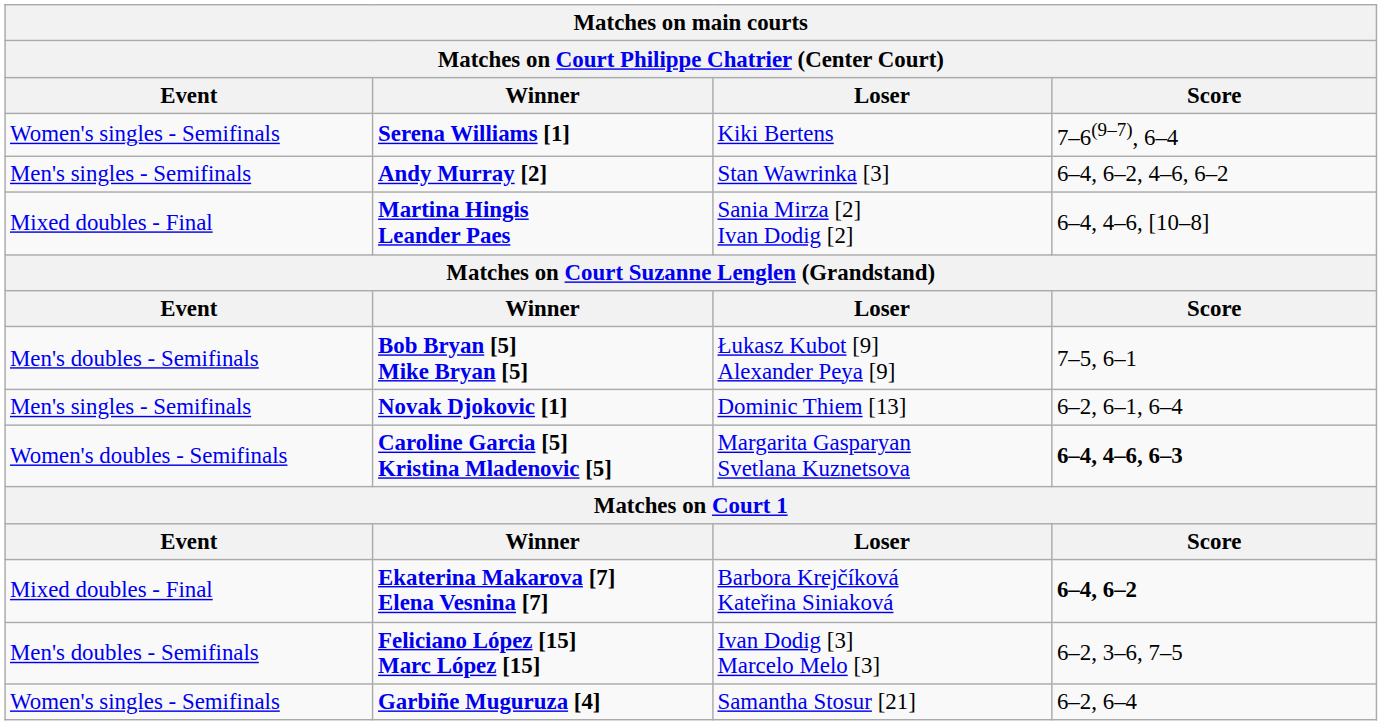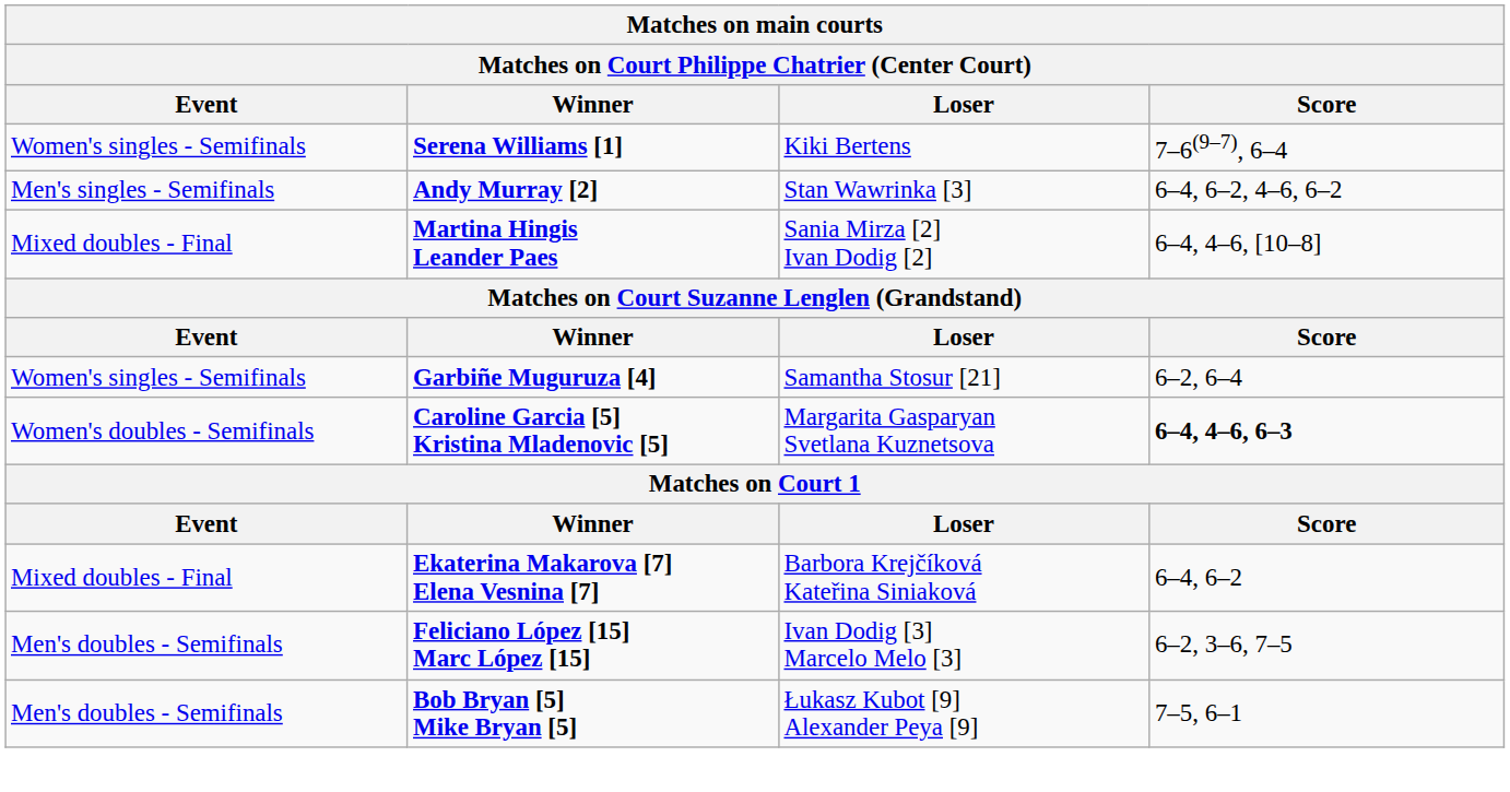 <table class="wikitable collapsible uncollapsed" style=margin:auto>
 <tr>
 <th colspan=4 style=white-space:nowrap>Matches on main courts</th>
 </tr>
 <tr>
 <th colspan=4><strong>Matches on <a href='#'>Court Philippe Chatrier</a> (Center Court)</strong></th>
 </tr>
 <tr>
 <th width=240>Event</th>
 <th width=230>Winner</th>
 <th width=230>Loser</th>
 <th width=220>Score</th>
 </tr>
 <tr>
 <td><a href='#'>Women's singles - Semifinals</a></td>
 <td><strong> <a href='#'>Serena Williams</a> [1]</strong></td>
 <td> <a href='#'>Kiki Bertens</a></td>
 <td>7–6<sup>(9–7)</sup>, 6–4</td>
 </tr>
 <tr>
 <td><a href='#'>Men's singles - Semifinals</a></td>
 <td><strong> <a href='#'>Andy Murray</a> [2]</strong></td>
 <td> <a href='#'>Stan Wawrinka</a> [3]</td>
 <td>6–4, 6–2, 4–6, 6–2</td>
 </tr>
 <tr>
 <td><a href='#'>Mixed doubles - Final</a></td>
 <td><strong> <a href='#'>Martina Hingis</a><br> <a href='#'>Leander Paes</a></strong></td>
 <td> <a href='#'>Sania Mirza</a> [2]<br> <a href='#'>Ivan Dodig</a> [2]</td>
 <td>6–4, 4–6, [10–8]</td>
 </tr>
 <tr>
 <th colspan=4><strong>Matches on <a href='#'>Court Suzanne Lenglen</a> (Grandstand)</strong></th>
 </tr>
 <tr>
 <th width=250>Event</th>
 <th width=220>Winner</th>
 <th width=220>Loser</th>
 <th width=220>Score</th>
 </tr>
 <tr>
-<td><a href='#'>Men's doubles - Semifinals</a></td>
-<td><strong> <a href='#'>Bob Bryan</a> [5] <br>  <a href='#'>Mike Bryan</a> [5]</strong></td>
-<td> <a href='#'>Łukasz Kubot</a> [9] <br>  <a href='#'>Alexander Peya</a> [9]</td>
-<td>7–5, 6–1</td>
-</tr>
-<tr>
-<td><a href='#'>Men's singles - Semifinals</a></td>
-<td><strong> <a href='#'>Novak Djokovic</a> [1]</strong></td>
-<td> <a href='#'>Dominic Thiem</a> [13]</td>
-<td>6–2, 6–1, 6–4</td>
+<td><a href='#'>Women's singles - Semifinals</a></td>
+<td><strong> <a href='#'>Garbiñe Muguruza</a> [4]</strong></td>
+<td> <a href='#'>Samantha Stosur</a> [21]</td>
+<td>6–2, 6–4</td>
 </tr>
 <tr>
 <td><a href='#'>Women's doubles - Semifinals</a></td>
 <td><strong> <a href='#'>Caroline Garcia</a> [5]<br> <a href='#'>Kristina Mladenovic</a> [5]</strong></td>
 <td> <a href='#'>Margarita Gasparyan</a><br> <a href='#'>Svetlana Kuznetsova</a></td>
 <td><strong>6–4, 4–6, 6–3</strong></td>
 </tr>
 <tr>
 <th colspan=4><strong>Matches on <a href='#'>Court 1</a></strong></th>
 </tr>
 <tr>
 <th width=250>Event</th>
 <th width=220>Winner</th>
 <th width=220>Loser</th>
 <th width=220>Score</th>
 </tr>
 <tr>
 <td><a href='#'>Mixed doubles - Final</a></td>
 <td><strong> <a href='#'>Ekaterina Makarova</a> [7]<br> <a href='#'>Elena Vesnina</a> [7]</strong></td>
 <td> <a href='#'>Barbora Krejčíková</a><br> <a href='#'>Kateřina Siniaková</a></td>
-<td><strong>6–4, 6–2</strong></td>
+<td>6–4, 6–2</td>
 </tr>
 <tr>
 <td><a href='#'>Men's doubles - Semifinals</a></td>
 <td><strong> <a href='#'>Feliciano López</a> [15]<br> <a href='#'>Marc López</a> [15]</strong></td>
 <td> <a href='#'>Ivan Dodig</a> [3]<br> <a href='#'>Marcelo Melo</a> [3]</td>
 <td>6–2, 3–6, 7–5</td>
 </tr>
 <tr>
-<td><a href='#'>Women's singles - Semifinals</a></td>
-<td><strong> <a href='#'>Garbiñe Muguruza</a> [4]</strong></td>
-<td> <a href='#'>Samantha Stosur</a> [21]</td>
-<td>6–2, 6–4</td>
+<td><a href='#'>Men's doubles - Semifinals</a></td>
+<td><strong> <a href='#'>Bob Bryan</a> [5] <br>  <a href='#'>Mike Bryan</a> [5]</strong></td>
+<td> <a href='#'>Łukasz Kubot</a> [9] <br>  <a href='#'>Alexander Peya</a> [9]</td>
+<td>7–5, 6–1</td>
 </tr>
 </table>
